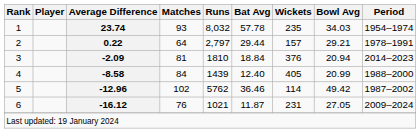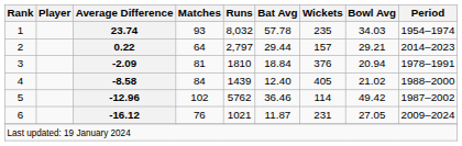 <table class="wikitable plainrowheaders sortable">
 <tr>
 <th scope=col>Rank</th>
 <th scope=col>Player</th>
 <th scope=col>Average Difference</th>
 <th scope=col>Matches</th>
 <th scope=col>Runs</th>
 <th scope=col>Bat Avg</th>
 <th scope=col>Wickets</th>
 <th scope=col>Bowl Avg</th>
 <th scope=col>Period</th>
 </tr>
 <tr>
 <td align=center>1</td>
 <td></td>
 <th scope=row style=text-align:center;>23.74</th>
 <td align=center>93</td>
 <td align=center>8,032</td>
 <td align=center>57.78</td>
 <td align=center>235</td>
 <td align=center>34.03</td>
 <td>1954–1974</td>
 </tr>
 <tr>
 <td align=center>2</td>
 <td></td>
 <th scope=row style=text-align:center;>0.22</th>
 <td align=center>64</td>
 <td align=center>2,797</td>
 <td align=center>29.44</td>
 <td align=center>157</td>
 <td align=center>29.21</td>
-<td>1978–1991</td>
+<td>2014–2023</td>
 </tr>
 <tr>
 <td align=center>3</td>
 <td></td>
 <th scope=row style=text-align:center;>-2.09</th>
 <td align=center>81</td>
 <td align=center>1810</td>
 <td align=center>18.84</td>
 <td align=center>376</td>
 <td align=center>20.94</td>
-<td>2014–2023</td>
+<td>1978–1991</td>
 </tr>
 <tr>
 <td align=center>4</td>
 <td></td>
 <th scope=row style=text-align:center;>-8.58</th>
 <td align=center>84</td>
 <td align=center>1439</td>
 <td align=center>12.40</td>
 <td align=center>405</td>
-<td align=center>20.99</td>
+<td align=center>21.02</td>
 <td>1988–2000</td>
 </tr>
 <tr>
 <td align=center>5</td>
 <td></td>
 <th scope=row style=text-align:center;>-12.96</th>
 <td align=center>102</td>
 <td align=center>5762</td>
 <td align=center>36.46</td>
 <td align=center>114</td>
 <td align=center>49.42</td>
 <td>1987–2002</td>
 </tr>
 <tr>
 <td align=center>6</td>
 <td></td>
 <th scope=row style=text-align:center;>-16.12</th>
 <td align=center>76</td>
 <td align=center>1021</td>
 <td align=center>11.87</td>
 <td align=center>231</td>
 <td align=center>27.05</td>
 <td>2009–2024</td>
 </tr>
 <tr>
 </tr>
 <tr class=sortbottom>
 <td colspan=9><small>Last updated: 19 January 2024</small></td>
 </tr>
 </table>
